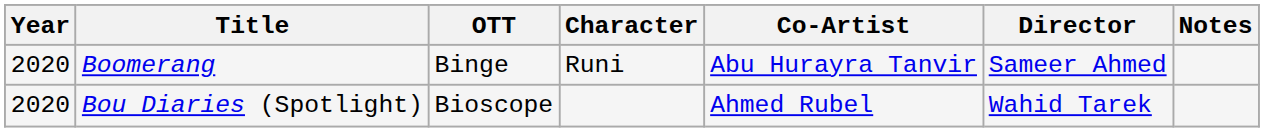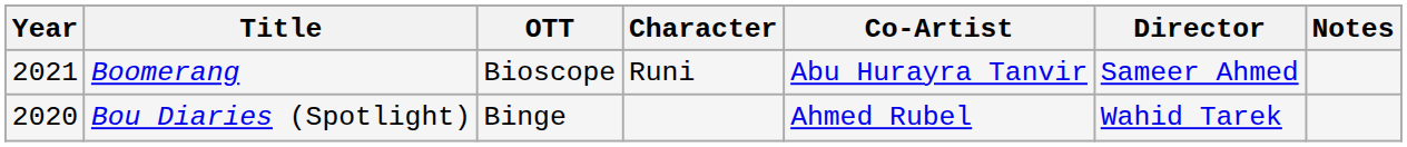 <table class="wikitable sortable" style="background:#F5F5F5;">
 <tr>
 <th>Year</th>
 <th>Title</th>
 <th>OTT</th>
 <th>Character</th>
 <th>Co-Artist</th>
 <th>Director</th>
 <th>Notes</th>
 </tr>
 <tr>
-<td>2020</td>
+<td>2021</td>
 <td><em><a href='#'>Boomerang</a></em></td>
-<td>Binge</td>
+<td>Bioscope</td>
 <td>Runi</td>
 <td><a href='#'>Abu Hurayra Tanvir</a></td>
 <td><a href='#'>Sameer Ahmed</a></td>
 <td></td>
 </tr>
 <tr>
 <td>2020</td>
 <td><em><a href='#'>Bou Diaries</a></em> (Spotlight)</td>
-<td>Bioscope</td>
+<td>Binge</td>
 <td></td>
 <td><a href='#'>Ahmed Rubel</a></td>
 <td><a href='#'>Wahid Tarek</a></td>
 <td></td>
 </tr>
 </table>
